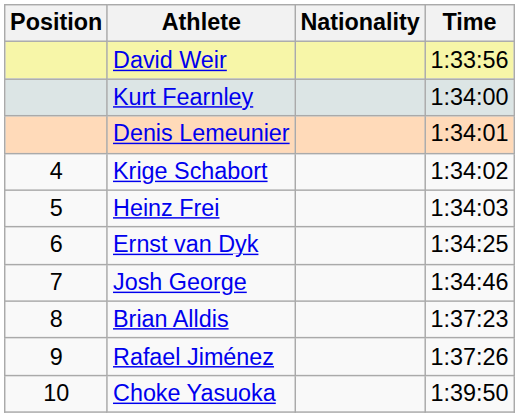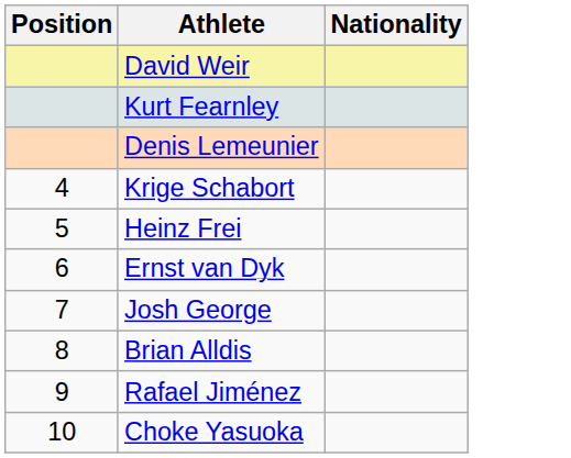 <table class="wikitable sortable">
 <tr>
 <th>Position</th>
 <th>Athlete</th>
 <th>Nationality</th>
-<th>Time</th>
 </tr>
 <tr bgcolor="#F7F6A8">
 <td align=center></td>
 <td><a href='#'>David Weir</a></td>
 <td></td>
-<td>1:33:56</td>
 </tr>
 <tr bgcolor="#DCE5E5">
 <td align=center></td>
 <td><a href='#'>Kurt Fearnley</a></td>
 <td></td>
-<td>1:34:00</td>
 </tr>
 <tr bgcolor="#FFDAB9">
 <td align=center></td>
 <td><a href='#'>Denis Lemeunier</a></td>
 <td></td>
-<td>1:34:01</td>
 </tr>
 <tr>
 <td align=center>4</td>
 <td><a href='#'>Krige Schabort</a></td>
 <td></td>
-<td>1:34:02</td>
 </tr>
 <tr>
 <td align=center>5</td>
 <td><a href='#'>Heinz Frei</a></td>
 <td></td>
-<td>1:34:03</td>
 </tr>
 <tr>
 <td align=center>6</td>
 <td><a href='#'>Ernst van Dyk</a></td>
 <td></td>
-<td>1:34:25</td>
 </tr>
 <tr>
 <td align=center>7</td>
 <td><a href='#'>Josh George</a></td>
 <td></td>
-<td>1:34:46</td>
 </tr>
 <tr>
 <td align=center>8</td>
 <td><a href='#'>Brian Alldis</a></td>
 <td></td>
-<td>1:37:23</td>
 </tr>
 <tr>
 <td align=center>9</td>
 <td><a href='#'>Rafael Jiménez</a></td>
 <td></td>
-<td>1:37:26</td>
 </tr>
 <tr>
 <td align=center>10</td>
 <td><a href='#'>Choke Yasuoka</a></td>
 <td></td>
-<td>1:39:50</td>
 </tr>
 </table>
